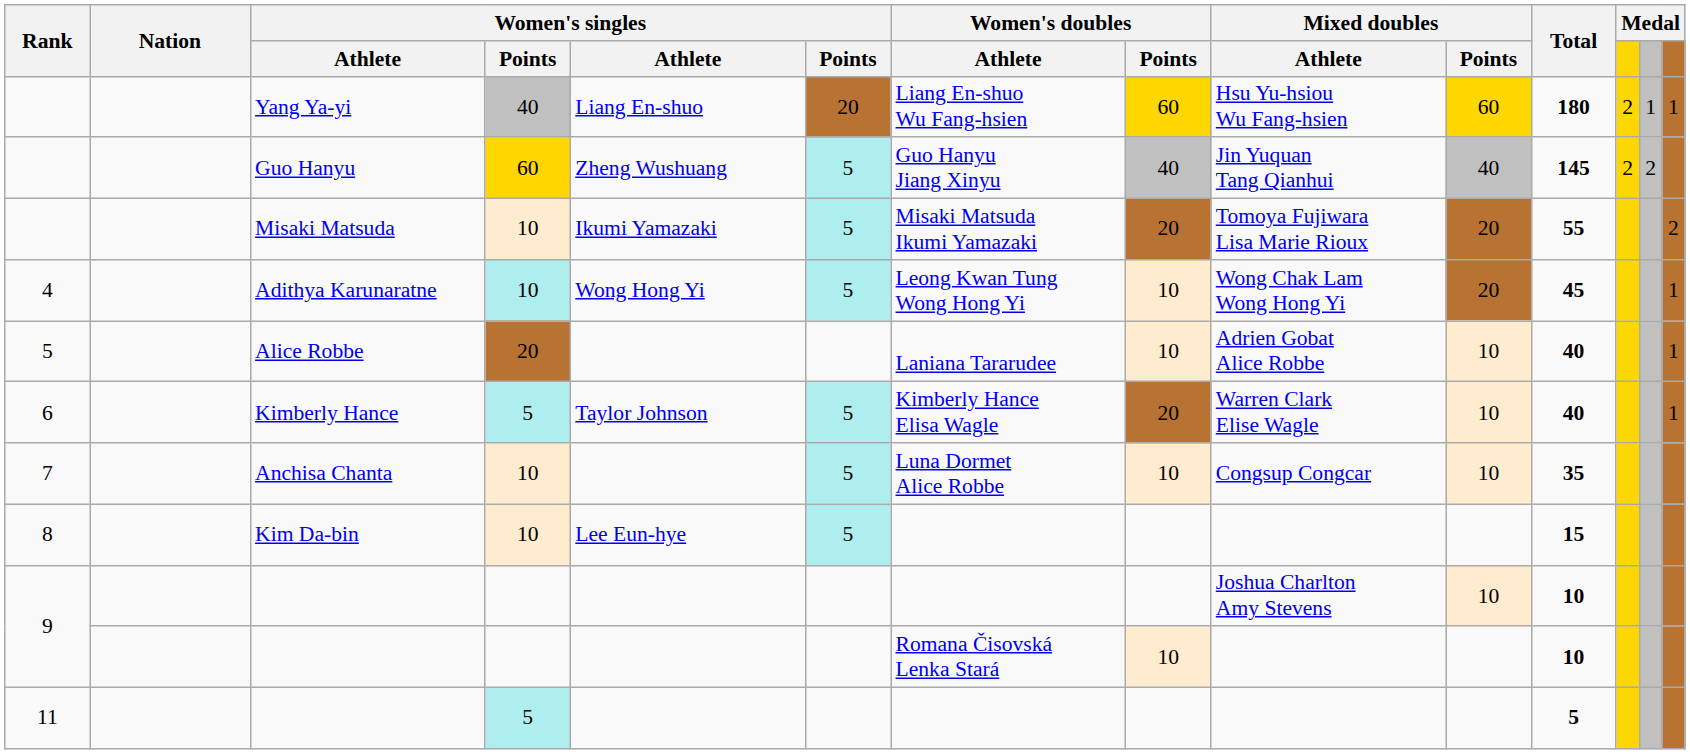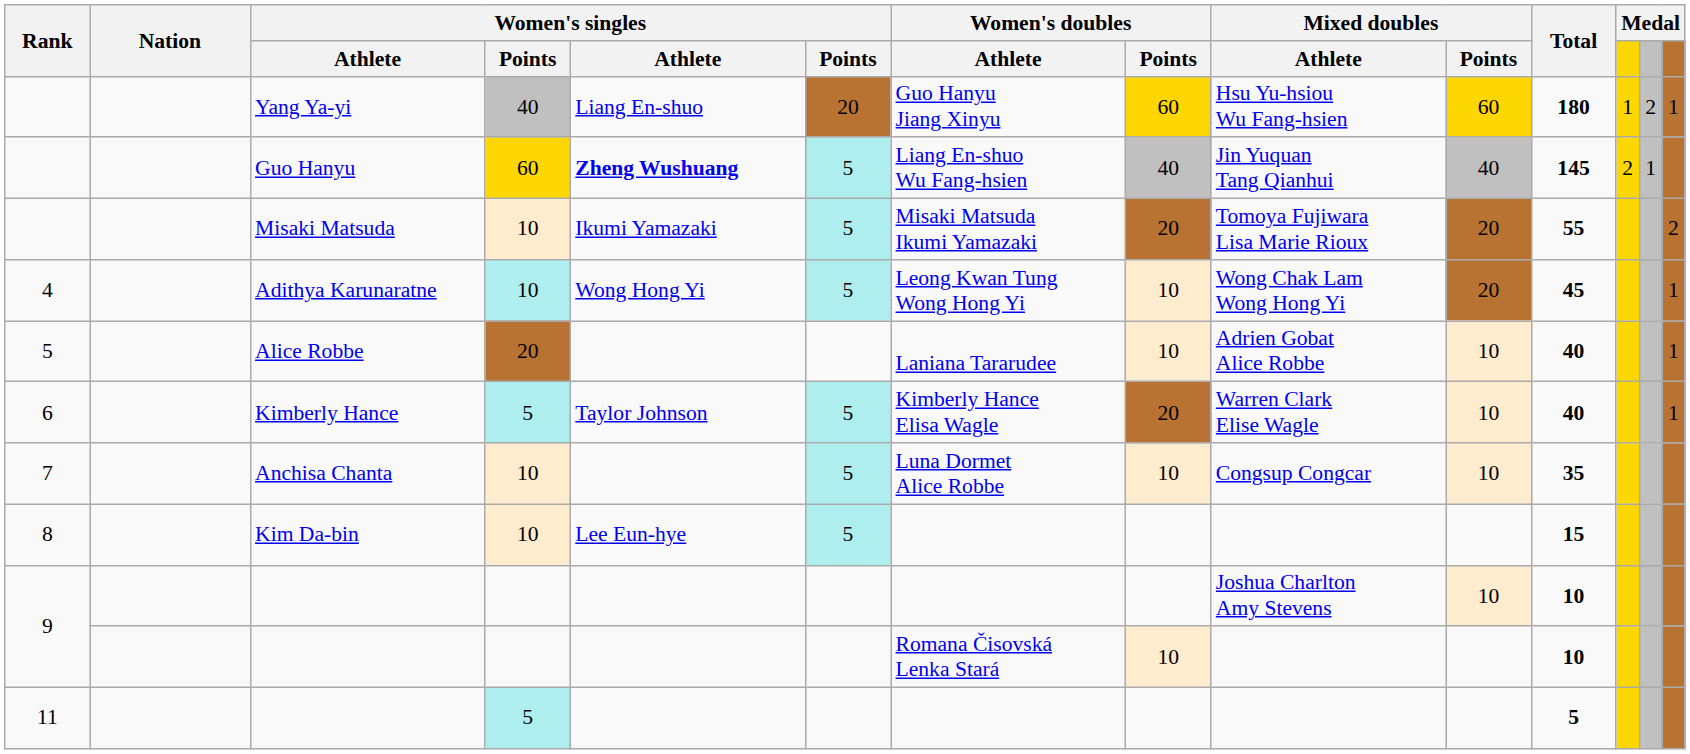 <table class="wikitable" style="font-size:90%; text-align:center">
 <tr>
 <th rowspan="2" width="50">Rank</th>
 <th rowspan="2" width="100">Nation</th>
 <th colspan="4">Women's singles</th>
 <th colspan="2">Women's doubles</th>
 <th colspan="2">Mixed doubles</th>
 <th rowspan="2" width="50">Total</th>
 <th colspan="3">Medal</th>
 </tr>
 <tr>
 <th width="150">Athlete</th>
 <th width="50">Points</th>
 <th width="150">Athlete</th>
 <th width="50">Points</th>
 <th width="150">Athlete</th>
 <th width="50">Points</th>
 <th width="150">Athlete</th>
 <th width="50">Points</th>
 <th style="background-color:#FFD700"></th>
 <th style="background-color:#C0C0C0"></th>
 <th style="background-color:#B87333"></th>
 </tr>
 <tr>
 <td></td>
 <td align="left"></td>
 <td align="left"><a href='#'>Yang Ya-yi</a></td>
 <td bgcolor="#C0C0C0">40</td>
 <td align="left"><a href='#'>Liang En-shuo</a></td>
 <td bgcolor="#B87333">20</td>
-<td align="left"><a href='#'>Liang En-shuo</a><br><a href='#'>Wu Fang-hsien</a></td>
+<td align="left"><a href='#'>Guo Hanyu</a><br><a href='#'>Jiang Xinyu</a></td>
 <td bgcolor="#FFD700">60</td>
 <td align="left"><a href='#'>Hsu Yu-hsiou</a><br><a href='#'>Wu Fang-hsien</a></td>
 <td bgcolor="#FFD700">60</td>
 <td><strong>180</strong></td>
-<td bgcolor="#FFD700">2</td>
-<td bgcolor="#C0C0C0">1</td>
+<td bgcolor="#FFD700">1</td>
+<td bgcolor="#C0C0C0">2</td>
 <td bgcolor="#B87333">1</td>
 </tr>
 <tr>
 <td></td>
 <td align="left"></td>
 <td align="left"><a href='#'>Guo Hanyu</a></td>
 <td bgcolor="#FFD700">60</td>
-<td align="left"><a href='#'>Zheng Wushuang</a></td>
+<td align="left"><strong><a href='#'>Zheng Wushuang</a></strong></td>
 <td bgcolor="#AFEEEE">5</td>
-<td align="left"><a href='#'>Guo Hanyu</a><br><a href='#'>Jiang Xinyu</a></td>
+<td align="left"><a href='#'>Liang En-shuo</a><br><a href='#'>Wu Fang-hsien</a></td>
 <td bgcolor="#C0C0C0">40</td>
 <td align="left"><a href='#'>Jin Yuquan</a><br><a href='#'>Tang Qianhui</a></td>
 <td bgcolor="#C0C0C0">40</td>
 <td><strong>145</strong></td>
 <td bgcolor="#FFD700">2</td>
-<td bgcolor="#C0C0C0">2</td>
+<td bgcolor="#C0C0C0">1</td>
 <td bgcolor="#B87333"></td>
 </tr>
 <tr>
 <td></td>
 <td align="left"></td>
 <td align="left"><a href='#'>Misaki Matsuda</a></td>
 <td bgcolor="#FFEBCD">10</td>
 <td align="left"><a href='#'>Ikumi Yamazaki</a></td>
 <td bgcolor="#AFEEEE">5</td>
 <td align="left"><a href='#'>Misaki Matsuda</a><br><a href='#'>Ikumi Yamazaki</a></td>
 <td bgcolor="#B87333">20</td>
 <td align="left"><a href='#'>Tomoya Fujiwara</a><br><a href='#'>Lisa Marie Rioux</a></td>
 <td bgcolor="#B87333">20</td>
 <td><strong>55</strong></td>
 <td bgcolor="#FFD700"></td>
 <td bgcolor="#C0C0C0"></td>
 <td bgcolor="#B87333">2</td>
 </tr>
 <tr>
 <td>4</td>
 <td align="left"></td>
 <td align="left"><a href='#'>Adithya Karunaratne</a></td>
 <td bgcolor="#AFEEEE">10</td>
 <td align="left"><a href='#'>Wong Hong Yi</a></td>
 <td bgcolor="#AFEEEE">5</td>
 <td align="left"><a href='#'>Leong Kwan Tung</a><br><a href='#'>Wong Hong Yi</a></td>
 <td bgcolor="#FFEBCD">10</td>
 <td align="left"><a href='#'>Wong Chak Lam</a><br><a href='#'>Wong Hong Yi</a></td>
 <td bgcolor="#B87333">20</td>
 <td><strong>45</strong></td>
 <td bgcolor="#FFD700"></td>
 <td bgcolor="#C0C0C0"></td>
 <td bgcolor="#B87333">1</td>
 </tr>
 <tr>
 <td>5</td>
 <td align="left"></td>
 <td align="left"><a href='#'>Alice Robbe</a></td>
 <td bgcolor="#B87333">20</td>
 <td align="left"></td>
 <td></td>
 <td align="left"><br><a href='#'>Laniana Tararudee</a></td>
 <td bgcolor="#FFEBCD">10</td>
 <td align="left"><a href='#'>Adrien Gobat</a><br><a href='#'>Alice Robbe</a></td>
 <td bgcolor="#FFEBCD">10</td>
 <td><strong>40</strong></td>
 <td bgcolor="#FFD700"></td>
 <td bgcolor="#C0C0C0"></td>
 <td bgcolor="#B87333">1</td>
 </tr>
 <tr>
 <td>6</td>
 <td align="left"></td>
 <td align="left"><a href='#'>Kimberly Hance</a></td>
 <td bgcolor="#AFEEEE">5</td>
 <td align="left"><a href='#'>Taylor Johnson</a></td>
 <td bgcolor="#AFEEEE">5</td>
 <td align="left"><a href='#'>Kimberly Hance</a><br><a href='#'>Elisa Wagle</a></td>
 <td bgcolor="#B87333">20</td>
 <td align="left"><a href='#'>Warren Clark</a><br><a href='#'>Elise Wagle</a></td>
 <td bgcolor="#FFEBCD">10</td>
 <td><strong>40</strong></td>
 <td bgcolor="#FFD700"></td>
 <td bgcolor="#C0C0C0"></td>
 <td bgcolor="#B87333">1</td>
 </tr>
 <tr>
 <td>7</td>
 <td align="left"></td>
 <td align="left"><a href='#'>Anchisa Chanta</a></td>
 <td bgcolor="#FFEBCD">10</td>
 <td align="left"></td>
 <td bgcolor="#AFEEEE">5</td>
 <td align="left"><a href='#'>Luna Dormet</a><br><a href='#'>Alice Robbe</a></td>
 <td bgcolor="#FFEBCD">10</td>
 <td align="left"><a href='#'>Congsup Congcar</a><br></td>
 <td bgcolor="#FFEBCD">10</td>
 <td><strong>35</strong></td>
 <td bgcolor="#FFD700"></td>
 <td bgcolor="#C0C0C0"></td>
 <td bgcolor="#B87333"></td>
 </tr>
 <tr>
 <td>8</td>
 <td align="left"></td>
 <td align="left"><a href='#'>Kim Da-bin</a></td>
 <td bgcolor="#FFEBCD">10</td>
 <td align="left"><a href='#'>Lee Eun-hye</a></td>
 <td bgcolor="#AFEEEE">5</td>
 <td align="left"> <br> </td>
 <td></td>
 <td align="left"></td>
 <td></td>
 <td><strong>15</strong></td>
 <td bgcolor="#FFD700"></td>
 <td bgcolor="#C0C0C0"></td>
 <td bgcolor="#B87333"></td>
 </tr>
 <tr>
 <td rowspan="2">9</td>
 <td align="left"></td>
 <td align="left"></td>
 <td></td>
 <td align="left"></td>
 <td></td>
 <td align="left"></td>
 <td></td>
 <td align="left"><a href='#'>Joshua Charlton</a><br><a href='#'>Amy Stevens</a></td>
 <td bgcolor="#FFEBCD">10</td>
 <td><strong>10</strong></td>
 <td bgcolor="#FFD700"></td>
 <td bgcolor="#C0C0C0"></td>
 <td bgcolor="#B87333"></td>
 </tr>
 <tr>
 <td align="left"></td>
 <td align="left"></td>
 <td></td>
 <td align="left"></td>
 <td></td>
 <td align="left"><a href='#'>Romana Čisovská</a><br><a href='#'>Lenka Stará</a></td>
 <td bgcolor="#FFEBCD">10</td>
 <td align="left"></td>
 <td></td>
 <td><strong>10</strong></td>
 <td bgcolor="#FFD700"></td>
 <td bgcolor="#C0C0C0"></td>
 <td bgcolor="#B87333"></td>
 </tr>
 <tr>
 <td>11</td>
 <td align="left"></td>
 <td align="left"></td>
 <td bgcolor="#AFEEEE">5</td>
 <td align="left"></td>
 <td></td>
 <td align="left"> <br> </td>
 <td></td>
 <td align="left"></td>
 <td></td>
 <td><strong>5</strong></td>
 <td bgcolor="#FFD700"></td>
 <td bgcolor="#C0C0C0"></td>
 <td bgcolor="#B87333"></td>
 </tr>
 </table>
